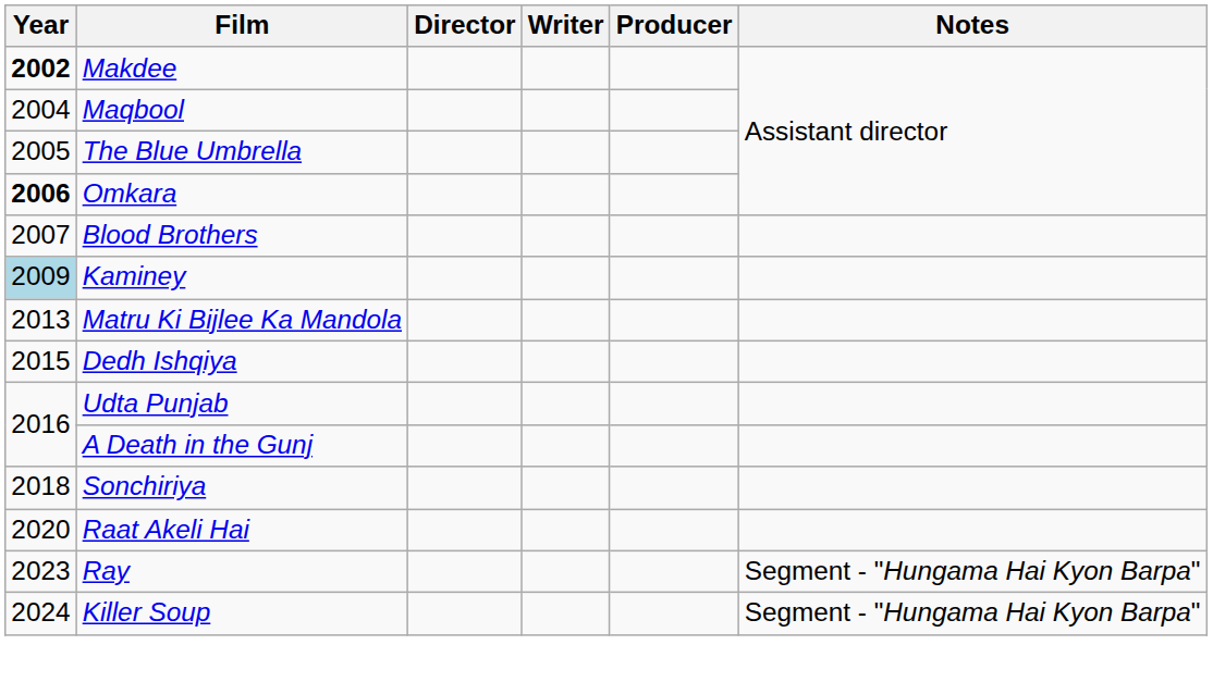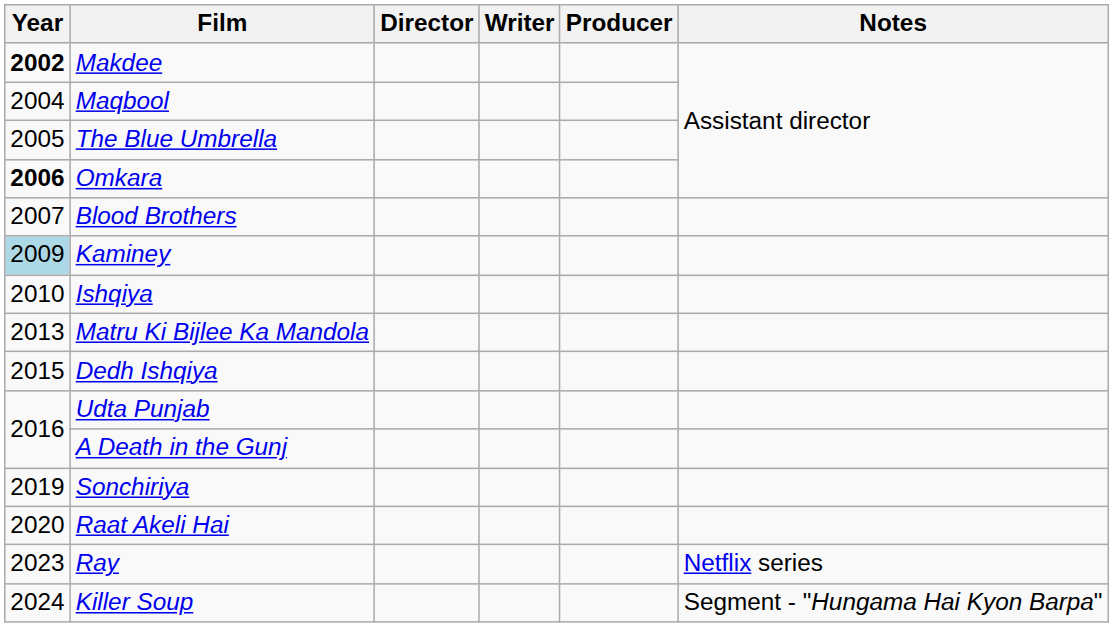 <table class="wikitable sortable">
 <tr>
 <th>Year</th>
 <th>Film</th>
 <th>Director</th>
 <th>Writer</th>
 <th>Producer</th>
 <th>Notes</th>
 </tr>
 <tr>
 <td><strong>2002</strong></td>
 <td><em><a href='#'>Makdee</a></em></td>
 <td></td>
 <td></td>
 <td></td>
 <td rowspan="4">Assistant director</td>
 </tr>
 <tr>
 <td>2004</td>
 <td><em><a href='#'>Maqbool</a></em></td>
 <td></td>
 <td></td>
 <td></td>
 </tr>
 <tr>
 <td>2005</td>
 <td><em><a href='#'>The Blue Umbrella</a></em></td>
 <td></td>
 <td></td>
 <td></td>
 </tr>
 <tr>
 <td><strong>2006</strong></td>
 <td><em><a href='#'>Omkara</a></em></td>
 <td></td>
 <td></td>
 <td></td>
 </tr>
 <tr>
 <td>2007</td>
 <td><em><a href='#'>Blood Brothers</a></em></td>
 <td></td>
 <td></td>
 <td></td>
 <td></td>
 </tr>
 <tr>
 <td style="background: lightblue;">2009</td>
 <td><em><a href='#'>Kaminey</a></em></td>
 <td></td>
 <td></td>
 <td></td>
 <td></td>
 </tr>
 <tr>
+<td>2010</td>
+<td><em><a href='#'>Ishqiya</a></em></td>
+<td></td>
+<td></td>
+<td></td>
+<td></td>
+</tr>
+<tr>
 <td>2013</td>
 <td><em><a href='#'>Matru Ki Bijlee Ka Mandola</a></em></td>
 <td></td>
 <td></td>
 <td></td>
 <td></td>
 </tr>
 <tr>
 <td>2015</td>
 <td><em><a href='#'>Dedh Ishqiya</a></em></td>
 <td></td>
 <td></td>
 <td></td>
 <td></td>
 </tr>
 <tr>
 <td rowspan="2">2016</td>
 <td><em><a href='#'>Udta Punjab</a></em></td>
 <td></td>
 <td></td>
 <td></td>
 <td></td>
 </tr>
 <tr>
 <td><em><a href='#'>A Death in the Gunj</a></em></td>
 <td></td>
 <td></td>
 <td></td>
 <td></td>
 </tr>
 <tr>
-<td>2018</td>
+<td>2019</td>
 <td><em><a href='#'>Sonchiriya</a></em></td>
 <td></td>
 <td></td>
 <td></td>
 <td></td>
 </tr>
 <tr>
 <td>2020</td>
 <td><em><a href='#'>Raat Akeli Hai</a></em></td>
 <td></td>
 <td></td>
 <td></td>
 <td></td>
 </tr>
 <tr>
 <td>2023</td>
 <td><em><a href='#'>Ray</a></em></td>
 <td></td>
 <td></td>
 <td></td>
-<td>Segment -  "<em>Hungama Hai Kyon Barpa</em>"</td>
+<td><a href='#'>Netflix</a> series</td>
 </tr>
 <tr>
 <td>2024</td>
 <td><em><a href='#'>Killer Soup</a></em></td>
 <td></td>
 <td></td>
 <td></td>
 <td>Segment -  "<em>Hungama Hai Kyon Barpa</em>"</td>
 </tr>
 </table>
